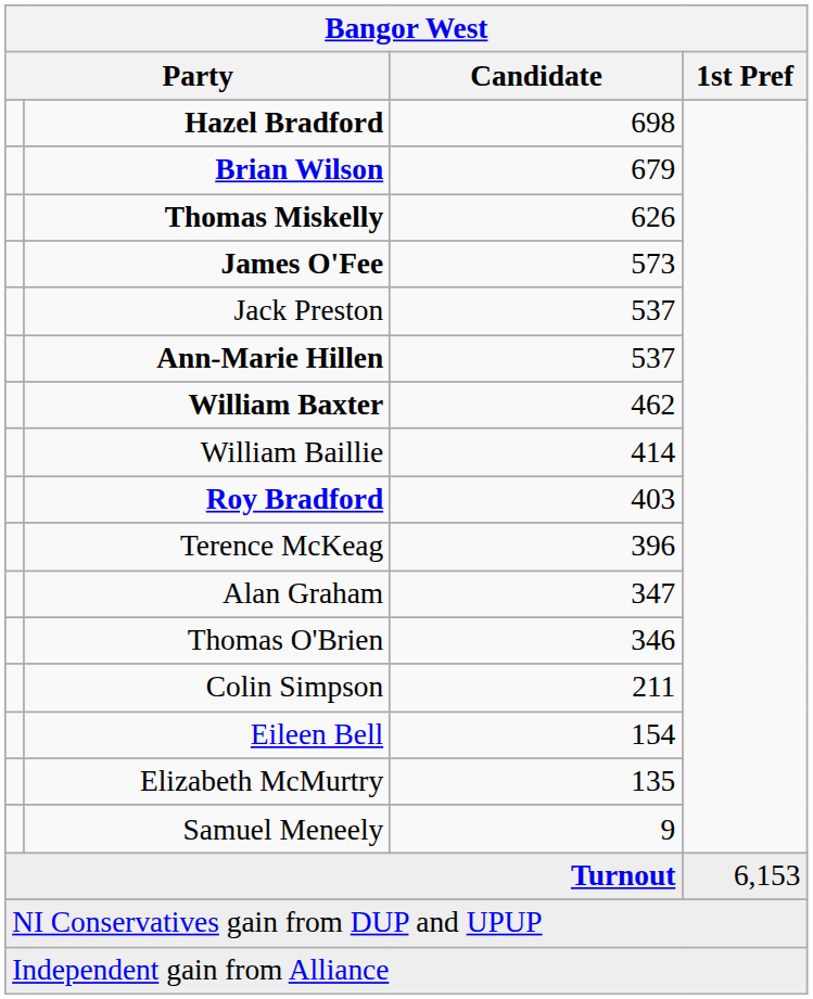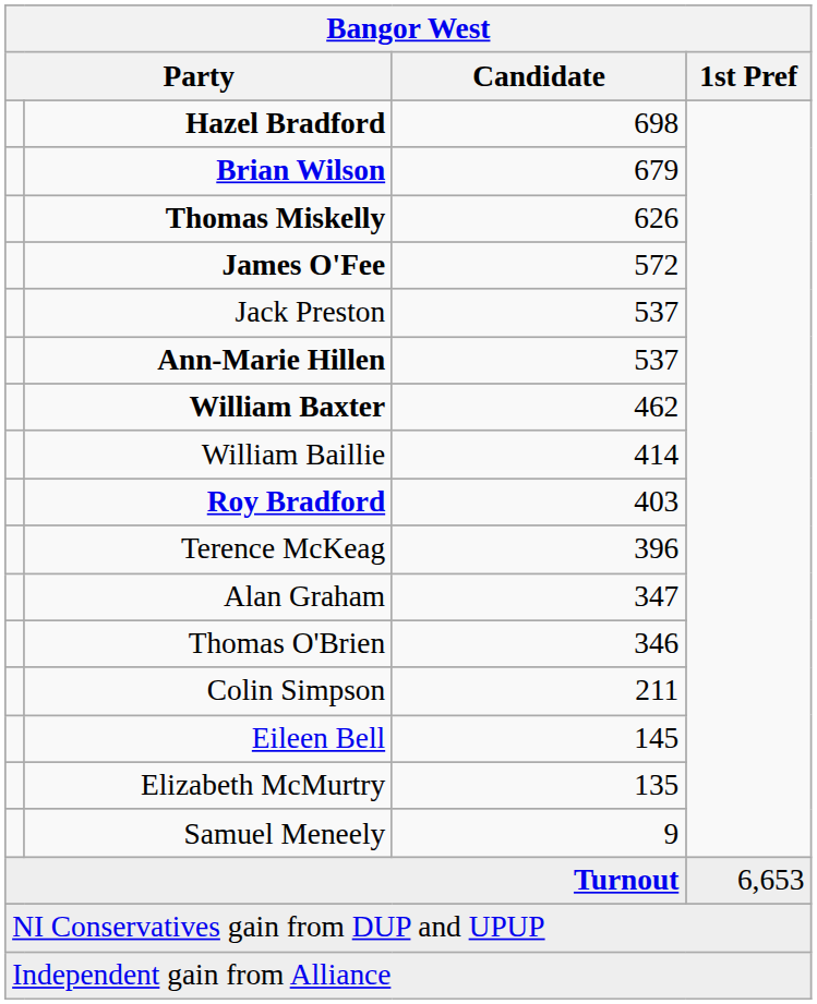 <table class="wikitable">
 <tr>
 <th colspan="4" align="center"><a href='#'>Bangor West</a></th>
 </tr>
 <tr>
 <th colspan="2" align="center" width=200>Party</th>
 <th width=150>Candidate</th>
 <th width=60>1st Pref</th>
 </tr>
 <tr>
 <td></td>
 <td align="right"><strong>Hazel Bradford</strong></td>
 <td align="right">698</td>
 </tr>
 <tr>
 <td></td>
 <td align="right"><strong><a href='#'>Brian Wilson</a></strong></td>
 <td align="right">679</td>
 </tr>
 <tr>
 <td></td>
 <td align="right"><strong>Thomas Miskelly</strong></td>
 <td align="right">626</td>
 </tr>
 <tr>
 <td></td>
 <td align="right"><strong>James O'Fee</strong></td>
-<td align="right">573</td>
+<td align="right">572</td>
 </tr>
 <tr>
 <td></td>
 <td align="right">Jack Preston</td>
 <td align="right">537</td>
 </tr>
 <tr>
 <td></td>
 <td align="right"><strong>Ann-Marie Hillen</strong></td>
 <td align="right">537</td>
 </tr>
 <tr>
 <td></td>
 <td align="right"><strong>William Baxter</strong></td>
 <td align="right">462</td>
 </tr>
 <tr>
 <td></td>
 <td align="right">William Baillie</td>
 <td align="right">414</td>
 </tr>
 <tr>
 <td></td>
 <td align="right"><strong><a href='#'>Roy Bradford</a></strong></td>
 <td align="right">403</td>
 </tr>
 <tr>
 <td></td>
 <td align="right">Terence McKeag</td>
 <td align="right">396</td>
 </tr>
 <tr>
 <td></td>
 <td align="right">Alan Graham</td>
 <td align="right">347</td>
 </tr>
 <tr>
 <td></td>
 <td align="right">Thomas O'Brien</td>
 <td align="right">346</td>
 </tr>
 <tr>
 <td></td>
 <td align="right">Colin Simpson</td>
 <td align="right">211</td>
 </tr>
 <tr>
 <td></td>
 <td align="right"><a href='#'>Eileen Bell</a></td>
-<td align="right">154</td>
+<td align="right">145</td>
 </tr>
 <tr>
 <td></td>
 <td align="right">Elizabeth McMurtry</td>
 <td align="right">135</td>
 </tr>
 <tr>
 <td></td>
 <td align="right">Samuel Meneely</td>
 <td align="right">9</td>
 </tr>
 <tr bgcolor="EEEEEE">
 <td colspan=3 align="right"><strong><a href='#'>Turnout</a></strong></td>
-<td align="right">6,153</td>
+<td align="right">6,653</td>
 </tr>
 <tr>
 <td colspan=4 bgcolor="EEEEEE"><a href='#'>NI Conservatives</a> gain from <a href='#'>DUP</a> and <a href='#'>UPUP</a></td>
 </tr>
 <tr>
 <td colspan=4 bgcolor="EEEEEE"><a href='#'>Independent</a> gain from <a href='#'>Alliance</a></td>
 </tr>
 </table>
